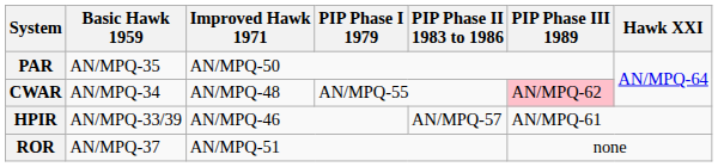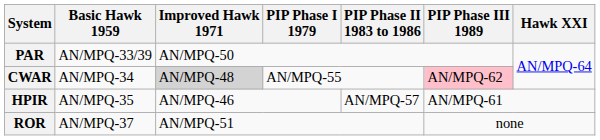 <table class="wikitable">
 <tr>
 <th>System</th>
 <th>Basic Hawk <br> 1959</th>
 <th>Improved Hawk <br> 1971</th>
 <th>PIP Phase I <br> 1979</th>
 <th>PIP Phase II <br> 1983 to 1986</th>
 <th>PIP Phase III <br> 1989</th>
 <th>Hawk XXI</th>
 </tr>
 <tr>
 <th>PAR</th>
-<td>AN/MPQ-35</td>
+<td>AN/MPQ-33/39</td>
 <td colspan=4>AN/MPQ-50</td>
 <td rowspan=2><a href='#'>AN/MPQ-64</a></td>
 </tr>
 <tr>
 <th>CWAR</th>
 <td>AN/MPQ-34</td>
-<td>AN/MPQ-48</td>
+<td style="background: lightgrey;">AN/MPQ-48</td>
 <td colspan=2>AN/MPQ-55</td>
 <td style="background: pink;">AN/MPQ-62</td>
 </tr>
 <tr>
 <th>HPIR</th>
-<td>AN/MPQ-33/39</td>
+<td>AN/MPQ-35</td>
 <td colspan=2>AN/MPQ-46</td>
 <td>AN/MPQ-57</td>
 <td colspan=2>AN/MPQ-61</td>
 </tr>
 <tr>
 <th>ROR</th>
 <td>AN/MPQ-37</td>
 <td colspan=3>AN/MPQ-51</td>
 <td colspan=2 style="text-align:center;">none</td>
 </tr>
 </table>
